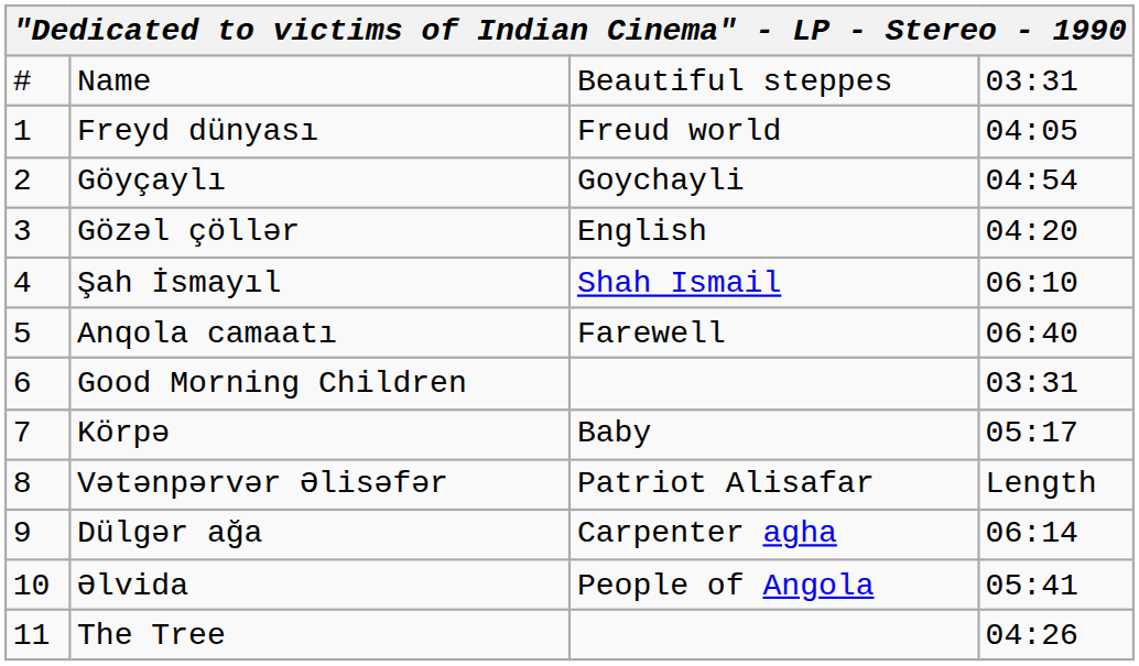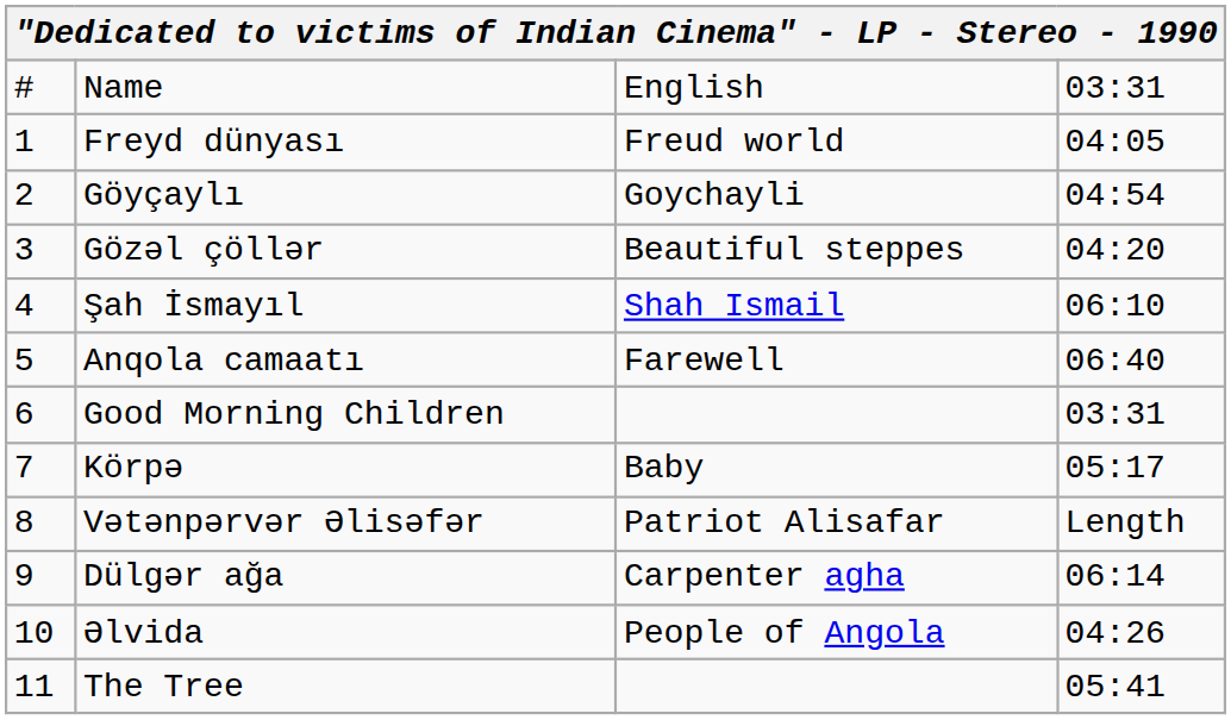 <table class="wikitable">
 <tr>
 <th colspan="4"><em>"Dedicated to victims of Indian Cinema" - LP - Stereo - 1990</em></th>
 </tr>
 <tr>
 <td>#</td>
 <td>Name</td>
-<td>Beautiful steppes</td>
+<td>English</td>
 <td>03:31</td>
 </tr>
 <tr>
 <td>1</td>
 <td>Freyd dünyası</td>
 <td>Freud world</td>
 <td>04:05</td>
 </tr>
 <tr>
 <td>2</td>
 <td>Göyçaylı</td>
 <td>Goychayli</td>
 <td>04:54</td>
 </tr>
 <tr>
 <td>3</td>
 <td>Gözəl çöllər</td>
-<td>English</td>
+<td>Beautiful steppes</td>
 <td>04:20</td>
 </tr>
 <tr>
 <td>4</td>
 <td>Şah İsmayıl</td>
 <td><a href='#'>Shah Ismail</a></td>
 <td>06:10</td>
 </tr>
 <tr>
 <td>5</td>
 <td>Anqola camaatı</td>
 <td>Farewell</td>
 <td>06:40</td>
 </tr>
 <tr>
 <td>6</td>
 <td>Good Morning Children</td>
 <td></td>
 <td>03:31</td>
 </tr>
 <tr>
 <td>7</td>
 <td>Körpə</td>
 <td>Baby</td>
 <td>05:17</td>
 </tr>
 <tr>
 <td>8</td>
 <td>Vətənpərvər Əlisəfər</td>
 <td>Patriot Alisafar</td>
 <td>Length</td>
 </tr>
 <tr>
 <td>9</td>
 <td>Dülgər ağa</td>
 <td>Carpenter <a href='#'>agha</a></td>
 <td>06:14</td>
 </tr>
 <tr>
 <td>10</td>
 <td>Əlvida</td>
 <td>People of <a href='#'>Angola</a></td>
-<td>05:41</td>
+<td>04:26</td>
 </tr>
 <tr>
 <td>11</td>
 <td>The Tree</td>
 <td></td>
-<td>04:26</td>
+<td>05:41</td>
 </tr>
 </table>
